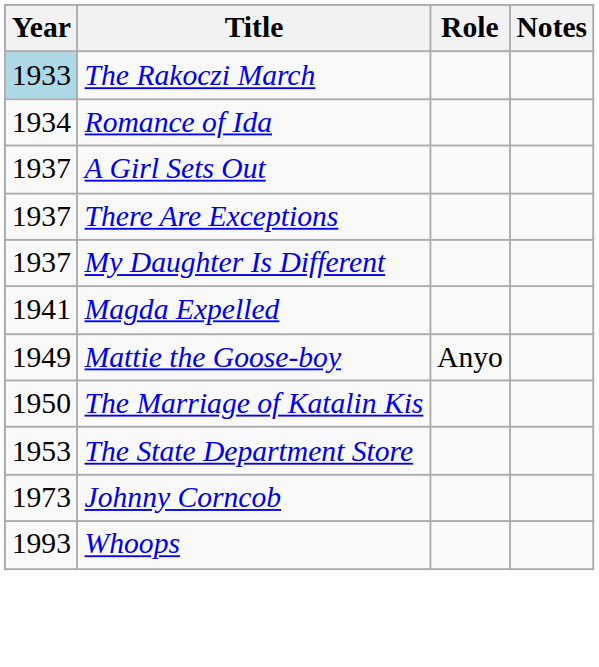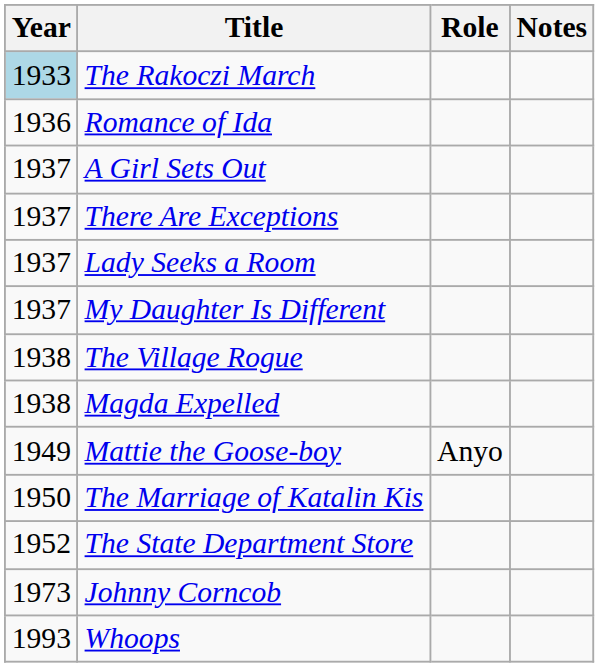 <table class="wikitable sortable">
 <tr>
 <th>Year</th>
 <th>Title</th>
 <th>Role</th>
 <th class="unsortable">Notes</th>
 </tr>
 <tr>
 <td style="background: lightblue;">1933</td>
 <td><em><a href='#'>The Rakoczi March</a></em></td>
 <td></td>
 <td></td>
 </tr>
 <tr>
-<td>1934</td>
+<td>1936</td>
 <td><em><a href='#'>Romance of Ida</a></em></td>
 <td></td>
 <td></td>
 </tr>
 <tr>
 <td>1937</td>
 <td><em><a href='#'>A Girl Sets Out</a></em></td>
 <td></td>
 <td></td>
 </tr>
 <tr>
 <td>1937</td>
 <td><em><a href='#'>There Are Exceptions</a></em></td>
 <td></td>
 <td></td>
 </tr>
 <tr>
 <td>1937</td>
+<td><em><a href='#'>Lady Seeks a Room</a></em></td>
+<td></td>
+<td></td>
+</tr>
+<tr>
+<td>1937</td>
 <td><em><a href='#'>My Daughter Is Different</a></em></td>
 <td></td>
 <td></td>
 </tr>
 <tr>
-<td>1941</td>
+<td>1938</td>
+<td><em><a href='#'>The Village Rogue</a></em></td>
+<td></td>
+<td></td>
+</tr>
+<tr>
+<td>1938</td>
 <td><em><a href='#'>Magda Expelled</a></em></td>
 <td></td>
 <td></td>
 </tr>
 <tr>
 <td>1949</td>
 <td><em><a href='#'>Mattie the Goose-boy</a></em></td>
 <td>Anyo</td>
 <td></td>
 </tr>
 <tr>
 <td>1950</td>
 <td><em><a href='#'>The Marriage of Katalin Kis</a></em></td>
 <td></td>
 <td></td>
 </tr>
 <tr>
-<td>1953</td>
+<td>1952</td>
 <td><em><a href='#'>The State Department Store</a></em></td>
 <td></td>
 <td></td>
 </tr>
 <tr>
 <td>1973</td>
 <td><em><a href='#'>Johnny Corncob</a></em></td>
 <td></td>
 <td></td>
 </tr>
 <tr>
 <td>1993</td>
 <td><em><a href='#'>Whoops</a></em></td>
 <td></td>
 <td></td>
 </tr>
 </table>
